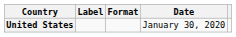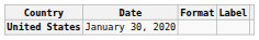 <table class="wikitable plainrowheaders">
 <tr>
 <th>Country</th>
+<th>Date</th>
+<th>Format</th>
 <th>Label</th>
-<th>Format</th>
-<th>Date</th>
 <th></th>
 </tr>
 <tr>
 <th scope="row">United States</th>
+<td>January 30, 2020</td>
 <td></td>
 <td></td>
-<td>January 30, 2020</td>
 <td></td>
 </tr>
 </table>
